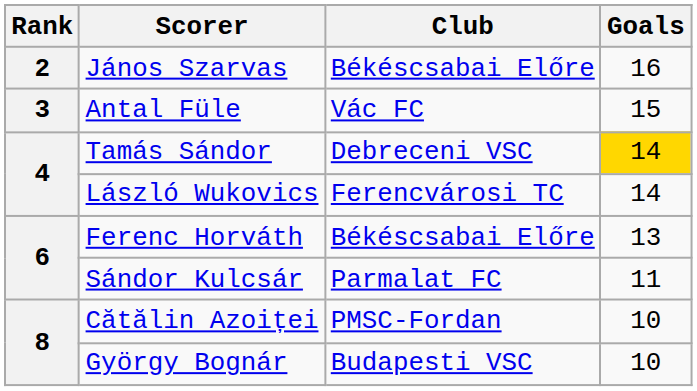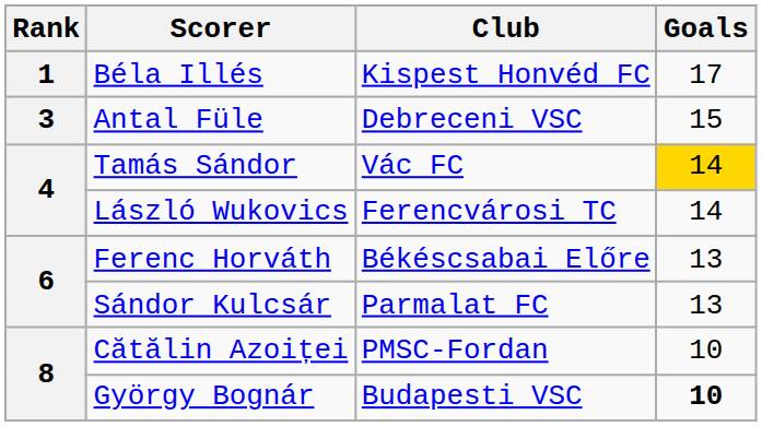 <table class="wikitable" style="text-align:center">
 <tr>
 <th>Rank</th>
 <th>Scorer</th>
 <th>Club</th>
 <th>Goals</th>
 </tr>
 <tr>
-<th rowspan="1">2</th>
-<td align=left> <a href='#'>János Szarvas</a></td>
-<td align=left><a href='#'>Békéscsabai Előre</a></td>
-<td>16</td>
+<th rowspan="1">1</th>
+<td align=left> <a href='#'>Béla Illés</a></td>
+<td align=left><a href='#'>Kispest Honvéd FC</a></td>
+<td>17</td>
 </tr>
 <tr>
 <th rowspan="1">3</th>
 <td align=left> <a href='#'>Antal Füle</a></td>
-<td align=left><a href='#'>Vác FC</a></td>
+<td align=left><a href='#'>Debreceni VSC</a></td>
 <td>15</td>
 </tr>
 <tr>
 <th rowspan="2">4</th>
 <td align=left> <a href='#'>Tamás Sándor</a></td>
-<td align=left><a href='#'>Debreceni VSC</a></td>
+<td align=left><a href='#'>Vác FC</a></td>
 <td style="background: gold;">14</td>
 </tr>
 <tr>
 <td align=left> <a href='#'>László Wukovics</a></td>
 <td align=left><a href='#'>Ferencvárosi TC</a></td>
 <td>14</td>
 </tr>
 <tr>
 <th rowspan="2">6</th>
 <td align=left> <a href='#'>Ferenc Horváth</a></td>
 <td align=left><a href='#'>Békéscsabai Előre</a></td>
 <td>13</td>
 </tr>
 <tr>
 <td align=left> <a href='#'>Sándor Kulcsár</a></td>
 <td align=left><a href='#'>Parmalat FC</a></td>
-<td>11</td>
+<td>13</td>
 </tr>
 <tr>
 <th rowspan="2">8</th>
 <td align=left> <a href='#'>Cătălin Azoiței</a></td>
 <td align=left><a href='#'>PMSC-Fordan</a></td>
 <td>10</td>
 </tr>
 <tr>
 <td align=left> <a href='#'>György Bognár</a></td>
 <td align=left><a href='#'>Budapesti VSC</a></td>
-<td>10</td>
+<td><strong>10</strong></td>
 </tr>
 </table>
